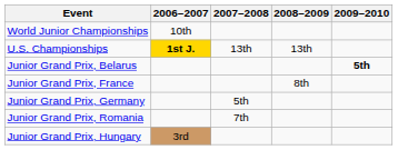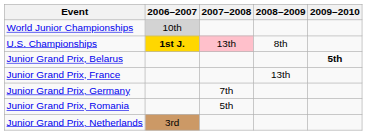 <table class="wikitable">
 <tr>
 <th>Event</th>
 <th>2006–2007</th>
 <th>2007–2008</th>
 <th>2008–2009</th>
 <th>2009–2010</th>
 </tr>
 <tr>
 <td><a href='#'>World Junior Championships</a></td>
-<td align="center">10th</td>
+<td align="center" style="background: lightgrey;">10th</td>
 <td></td>
 <td></td>
 <td></td>
 </tr>
 <tr>
 <td><a href='#'>U.S. Championships</a></td>
 <td align="center" bgcolor="gold"><strong>1st J.</strong></td>
-<td align="center">13th</td>
-<td align="center">13th</td>
+<td align="center" style="background: pink;">13th</td>
+<td align="center">8th</td>
 <td></td>
 </tr>
 <tr>
 <td><a href='#'>Junior Grand Prix, Belarus</a></td>
 <td></td>
 <td></td>
 <td></td>
 <td align="center"><strong>5th</strong></td>
 </tr>
 <tr>
 <td><a href='#'>Junior Grand Prix, France</a></td>
 <td></td>
 <td></td>
-<td align="center">8th</td>
+<td align="center">13th</td>
 <td></td>
 </tr>
 <tr>
 <td><a href='#'>Junior Grand Prix, Germany</a></td>
+<td></td>
+<td align="center">7th</td>
+<td></td>
+<td></td>
+</tr>
+<tr>
+<td><a href='#'>Junior Grand Prix, Romania</a></td>
 <td></td>
 <td align="center">5th</td>
 <td></td>
 <td></td>
 </tr>
 <tr>
-<td><a href='#'>Junior Grand Prix, Romania</a></td>
-<td></td>
-<td align="center">7th</td>
-<td></td>
-<td></td>
-</tr>
-<tr>
-<td><a href='#'>Junior Grand Prix, Hungary</a></td>
+<td><a href='#'>Junior Grand Prix, Netherlands</a></td>
 <td align="center" bgcolor="CC9966">3rd</td>
 <td></td>
 <td></td>
 <td></td>
 </tr>
 </table>
